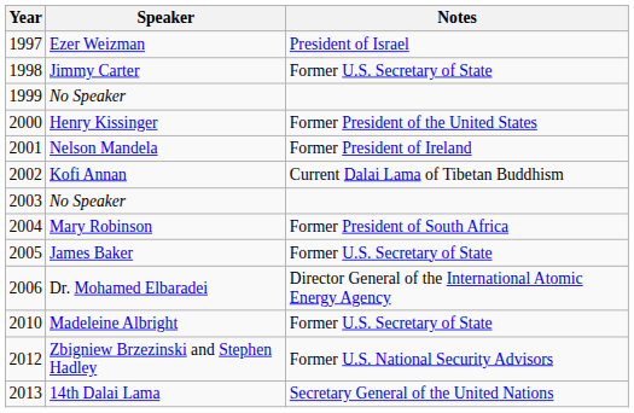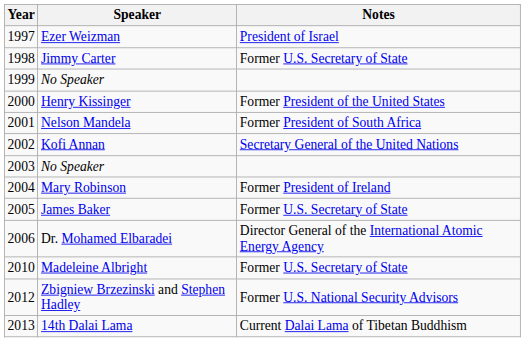 <table class=wikitable>
 <tr>
 <th>Year</th>
 <th>Speaker</th>
 <th>Notes</th>
 </tr>
 <tr>
 <td>1997</td>
 <td><a href='#'>Ezer Weizman</a></td>
 <td><a href='#'>President of Israel</a></td>
 </tr>
 <tr>
 <td>1998</td>
 <td><a href='#'>Jimmy Carter</a></td>
 <td>Former <a href='#'>U.S. Secretary of State</a></td>
 </tr>
 <tr>
 <td>1999</td>
 <td><em>No Speaker</em></td>
 <td></td>
 </tr>
 <tr>
 <td>2000</td>
 <td><a href='#'>Henry Kissinger</a></td>
 <td>Former <a href='#'>President of the United States</a></td>
 </tr>
 <tr>
 <td>2001</td>
 <td><a href='#'>Nelson Mandela</a></td>
-<td>Former <a href='#'>President of Ireland</a></td>
+<td>Former <a href='#'>President of South Africa</a></td>
 </tr>
 <tr>
 <td>2002</td>
 <td><a href='#'>Kofi Annan</a></td>
-<td>Current <a href='#'>Dalai Lama</a> of Tibetan Buddhism</td>
+<td><a href='#'>Secretary General of the United Nations</a></td>
 </tr>
 <tr>
 <td>2003</td>
 <td><em>No Speaker</em></td>
 <td></td>
 </tr>
 <tr>
 <td>2004</td>
 <td><a href='#'>Mary Robinson</a></td>
-<td>Former <a href='#'>President of South Africa</a></td>
+<td>Former <a href='#'>President of Ireland</a></td>
 </tr>
 <tr>
 <td>2005</td>
 <td><a href='#'>James Baker</a></td>
 <td>Former <a href='#'>U.S. Secretary of State</a></td>
 </tr>
 <tr>
 <td>2006</td>
 <td>Dr. <a href='#'>Mohamed Elbaradei</a></td>
 <td>Director General of the <a href='#'>International Atomic Energy Agency</a></td>
 </tr>
 <tr>
 <td>2010</td>
 <td><a href='#'>Madeleine Albright</a></td>
 <td>Former <a href='#'>U.S. Secretary of State</a></td>
 </tr>
 <tr>
 <td>2012</td>
 <td><a href='#'>Zbigniew Brzezinski</a> and <a href='#'>Stephen Hadley</a></td>
 <td>Former <a href='#'>U.S. National Security Advisors</a></td>
 </tr>
 <tr>
 <td>2013</td>
 <td><a href='#'>14th Dalai Lama</a></td>
-<td><a href='#'>Secretary General of the United Nations</a></td>
+<td>Current <a href='#'>Dalai Lama</a> of Tibetan Buddhism</td>
 </tr>
 </table>
